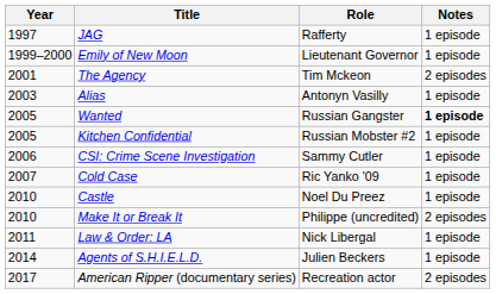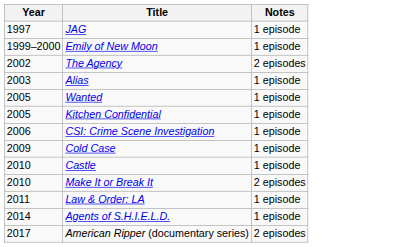 <table class="wikitable sortable">
 <tr>
 <th>Year</th>
 <th>Title</th>
-<th>Role</th>
 <th>Notes</th>
 </tr>
 <tr>
 <td>1997</td>
 <td><em><a href='#'>JAG</a></em></td>
-<td>Rafferty</td>
 <td>1 episode</td>
 </tr>
 <tr>
 <td>1999–2000</td>
 <td><em><a href='#'>Emily of New Moon</a></em></td>
-<td>Lieutenant Governor</td>
 <td>1 episode</td>
 </tr>
 <tr>
-<td>2001</td>
+<td>2002</td>
 <td><em><a href='#'>The Agency</a></em></td>
-<td>Tim Mckeon</td>
 <td>2 episodes</td>
 </tr>
 <tr>
 <td>2003</td>
 <td><em><a href='#'>Alias</a></em></td>
-<td>Antonyn Vasilly</td>
 <td>1 episode</td>
 </tr>
 <tr>
 <td>2005</td>
 <td><em><a href='#'>Wanted</a></em></td>
-<td>Russian Gangster</td>
-<td><strong>1 episode</strong></td>
+<td>1 episode</td>
 </tr>
 <tr>
 <td>2005</td>
 <td><em><a href='#'>Kitchen Confidential</a></em></td>
-<td>Russian Mobster #2</td>
 <td>1 episode</td>
 </tr>
 <tr>
 <td>2006</td>
 <td><em><a href='#'>CSI: Crime Scene Investigation</a></em></td>
-<td>Sammy Cutler</td>
 <td>1 episode</td>
 </tr>
 <tr>
-<td>2007</td>
+<td>2009</td>
 <td><em><a href='#'>Cold Case</a></em></td>
-<td>Ric Yanko '09</td>
 <td>1 episode</td>
 </tr>
 <tr>
 <td>2010</td>
 <td><em><a href='#'>Castle</a></em></td>
-<td>Noel Du Preez</td>
 <td>1 episode</td>
 </tr>
 <tr>
 <td>2010</td>
 <td><em><a href='#'>Make It or Break It</a></em></td>
-<td>Philippe (uncredited)</td>
 <td>2 episodes</td>
 </tr>
 <tr>
 <td>2011</td>
 <td><em><a href='#'>Law & Order: LA</a></em></td>
-<td>Nick Libergal</td>
 <td>1 episode</td>
 </tr>
 <tr>
 <td>2014</td>
 <td><em><a href='#'>Agents of S.H.I.E.L.D.</a></em></td>
-<td>Julien Beckers</td>
 <td>1 episode</td>
 </tr>
 <tr>
 <td>2017</td>
 <td><em>American Ripper</em> (documentary series)</td>
-<td>Recreation actor</td>
 <td>2 episodes</td>
 </tr>
 </table>
